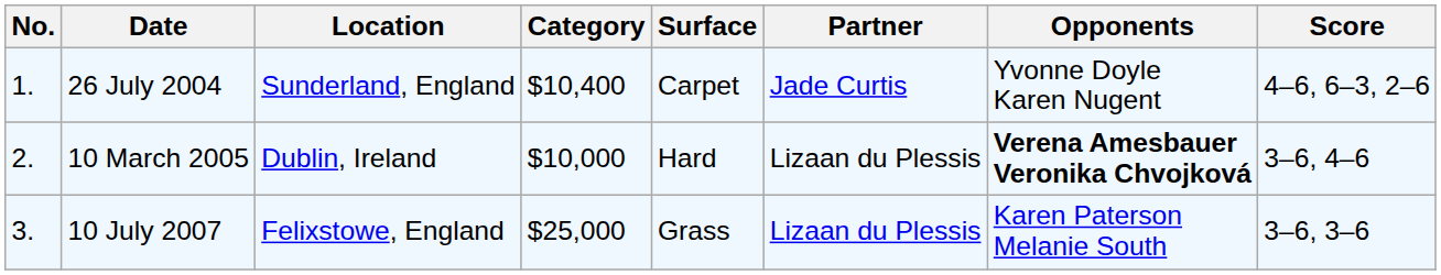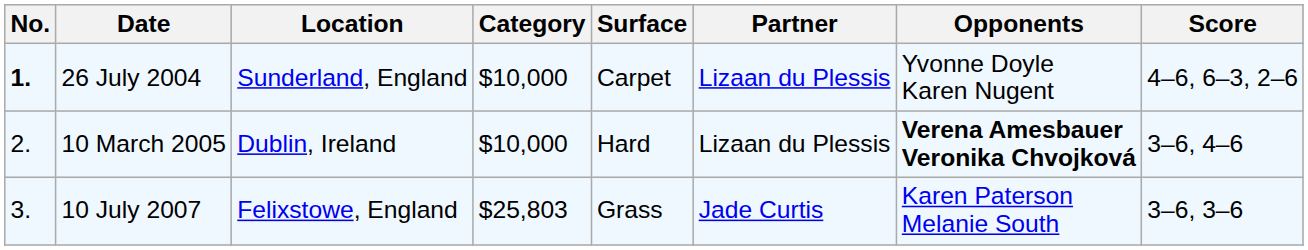 <table class="sortable wikitable">
 <tr>
 <th>No.</th>
 <th>Date</th>
 <th>Location</th>
 <th>Category</th>
 <th>Surface</th>
 <th>Partner</th>
 <th>Opponents</th>
 <th>Score</th>
 </tr>
 <tr bgcolor="#f0f8ff">
-<td>1.</td>
+<td><strong>1.</strong></td>
 <td>26 July 2004</td>
 <td><a href='#'>Sunderland</a>, England</td>
-<td>$10,400</td>
+<td>$10,000</td>
 <td>Carpet</td>
-<td> <a href='#'>Jade Curtis</a></td>
+<td> <a href='#'>Lizaan du Plessis</a></td>
 <td> Yvonne Doyle <br>  Karen Nugent</td>
 <td>4–6, 6–3, 2–6</td>
 </tr>
 <tr bgcolor="#f0f8ff">
 <td>2.</td>
 <td>10 March 2005</td>
 <td><a href='#'>Dublin</a>, Ireland</td>
 <td>$10,000</td>
 <td>Hard</td>
 <td> Lizaan du Plessis</td>
 <td><strong> Verena Amesbauer <br>  Veronika Chvojková</strong></td>
 <td>3–6, 4–6</td>
 </tr>
 <tr bgcolor="#f0f8ff">
 <td>3.</td>
 <td>10 July 2007</td>
 <td><a href='#'>Felixstowe</a>, England</td>
-<td>$25,000</td>
+<td>$25,803</td>
 <td>Grass</td>
-<td> <a href='#'>Lizaan du Plessis</a></td>
+<td> <a href='#'>Jade Curtis</a></td>
 <td> <a href='#'>Karen Paterson</a> <br>  <a href='#'>Melanie South</a></td>
 <td>3–6, 3–6</td>
 </tr>
 </table>
